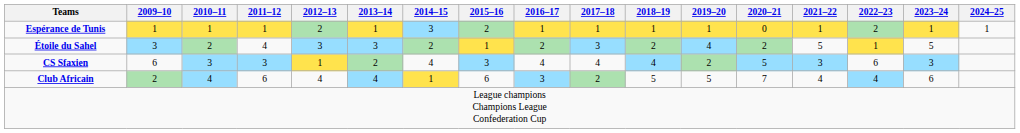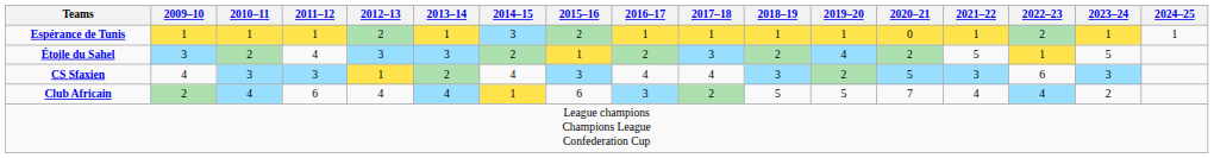 <table class="wikitable" class="wikitable" style="font-size:75%; text-align:center; width:100%">
 <tr>
 <th>Teams</th>
 <th><a href='#'>2009–10</a></th>
 <th><a href='#'>2010–11</a></th>
 <th><a href='#'>2011–12</a></th>
 <th><a href='#'>2012–13</a></th>
 <th><a href='#'>2013–14</a></th>
 <th><a href='#'>2014–15</a></th>
 <th><a href='#'>2015–16</a></th>
 <th><a href='#'>2016–17</a></th>
 <th><a href='#'>2017–18</a></th>
 <th><a href='#'>2018–19</a></th>
 <th><a href='#'>2019–20</a></th>
 <th><a href='#'>2020–21</a></th>
 <th><a href='#'>2021–22</a></th>
 <th><a href='#'>2022–23</a></th>
 <th><a href='#'>2023–24</a></th>
 <th><a href='#'>2024–25</a></th>
 </tr>
 <tr>
 <td><strong><a href='#'>Espérance de Tunis</a></strong></td>
 <td style="background: #ffe34d;">1</td>
 <td style="background: #ffe34d;">1</td>
 <td style="background: #ffe34d;">1</td>
 <td style="background: #ACE1AF;">2</td>
 <td style="background: #ffe34d;">1</td>
 <td style="background: #97DEFF;">3</td>
 <td style="background: #ACE1AF;">2</td>
 <td style="background: #ffe34d;">1</td>
 <td style="background: #ffe34d;">1</td>
 <td style="background: #ffe34d;">1</td>
 <td style="background: #ffe34d;">1</td>
 <td style="background: #ffe34d;">0</td>
 <td style="background: #ffe34d;">1</td>
 <td style="background: #ACE1AF;">2</td>
 <td style="background: #ffe34d;">1</td>
 <td>1</td>
 </tr>
 <tr>
 <td><strong><a href='#'>Étoile du Sahel</a></strong></td>
 <td style="background: #97DEFF;">3</td>
 <td style="background: #ACE1AF;">2</td>
 <td>4</td>
 <td style="background: #97DEFF;">3</td>
 <td style="background: #97DEFF;">3</td>
 <td style="background: #ACE1AF;">2</td>
 <td style="background: #ffe34d;">1</td>
 <td style="background: #ACE1AF;">2</td>
 <td style="background: #97DEFF;">3</td>
 <td style="background: #ACE1AF;">2</td>
 <td style="background: #97DEFF;">4</td>
 <td style="background: #ACE1AF;">2</td>
 <td>5</td>
 <td style="background: #ffe34d;">1</td>
 <td>5</td>
 <td></td>
 </tr>
 <tr>
 <td><strong><a href='#'>CS Sfaxien</a></strong></td>
-<td>6</td>
+<td>4</td>
 <td style="background: #97DEFF;">3</td>
 <td style="background: #97DEFF;">3</td>
 <td style="background: #ffe34d;">1</td>
 <td style="background: #ACE1AF;">2</td>
 <td>4</td>
 <td style="background: #97DEFF;">3</td>
 <td>4</td>
 <td>4</td>
-<td style="background: #97DEFF;">4</td>
+<td style="background: #97DEFF;">3</td>
 <td style="background: #ACE1AF;">2</td>
 <td style="background: #97DEFF;">5</td>
 <td style="background: #97DEFF;">3</td>
 <td>6</td>
 <td style="background: #97DEFF;">3</td>
 <td></td>
 </tr>
 <tr>
 <td><strong><a href='#'>Club Africain</a></strong></td>
 <td style="background: #ACE1AF;">2</td>
 <td style="background: #97DEFF;">4</td>
 <td>6</td>
 <td>4</td>
 <td style="background: #97DEFF;">4</td>
 <td style="background: #ffe34d;">1</td>
 <td>6</td>
 <td style="background: #97DEFF;">3</td>
 <td style="background: #ACE1AF;">2</td>
 <td>5</td>
 <td>5</td>
 <td>7</td>
 <td>4</td>
 <td style="background: #97DEFF;">4</td>
-<td>6</td>
+<td>2</td>
 <td></td>
 </tr>
 <tr>
 <td colspan="17"> League champions<br> Champions League <br> Confederation Cup</td>
 </tr>
 </table>
